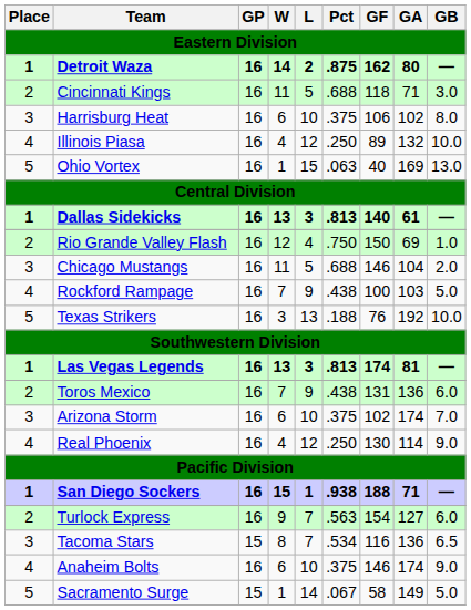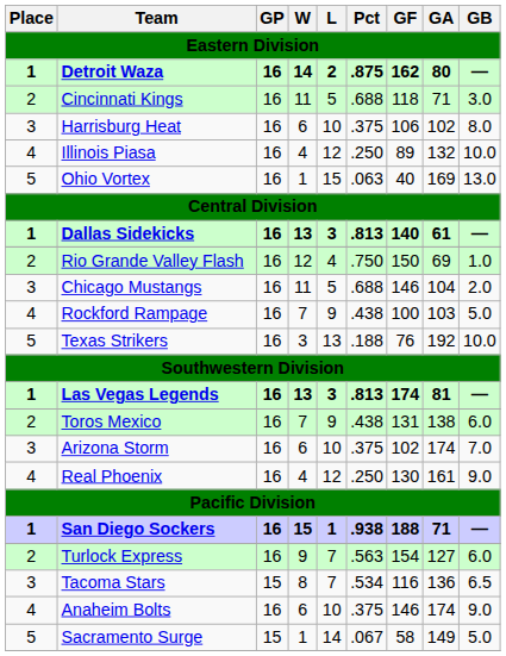 <table class="wikitable" style="text-align: center;">
 <tr>
 <th>Place</th>
 <th width="180">Team</th>
 <th width="20">GP</th>
 <th width="20">W</th>
 <th width="20">L</th>
 <th width="20">Pct</th>
 <th width="20">GF</th>
 <th width="20">GA</th>
 <th width="25">GB</th>
 </tr>
 <tr>
 <th style=background-color:Green colspan=9><span>Eastern Division</span></th>
 </tr>
 <tr bgcolor=#CCFFCC>
 <td><strong>1</strong></td>
 <td align=left><strong><a href='#'>Detroit Waza</a></strong></td>
 <td><strong>16</strong></td>
 <td><strong>14</strong></td>
 <td><strong>2</strong></td>
 <td><strong>.875</strong></td>
 <td><strong>162</strong></td>
 <td><strong>80</strong></td>
 <td><strong>—</strong></td>
 </tr>
 <tr bgcolor=#CCFFCC>
 <td>2</td>
 <td align=left><a href='#'>Cincinnati Kings</a></td>
 <td>16</td>
 <td>11</td>
 <td>5</td>
 <td>.688</td>
 <td>118</td>
 <td>71</td>
 <td>3.0</td>
 </tr>
 <tr>
 <td>3</td>
 <td align=left><a href='#'>Harrisburg Heat</a></td>
 <td>16</td>
 <td>6</td>
 <td>10</td>
 <td>.375</td>
 <td>106</td>
 <td>102</td>
 <td>8.0</td>
 </tr>
 <tr>
 <td>4</td>
 <td align=left><a href='#'>Illinois Piasa</a></td>
 <td>16</td>
 <td>4</td>
 <td>12</td>
 <td>.250</td>
 <td>89</td>
 <td>132</td>
 <td>10.0</td>
 </tr>
 <tr>
 <td>5</td>
 <td align=left><a href='#'>Ohio Vortex</a></td>
 <td>16</td>
 <td>1</td>
 <td>15</td>
 <td>.063</td>
 <td>40</td>
 <td>169</td>
 <td>13.0</td>
 </tr>
 <tr>
 <th style=background-color:Green colspan=9><span>Central Division</span></th>
 </tr>
 <tr bgcolor=#CCFFCC>
 <td><strong>1</strong></td>
 <td align=left><strong><a href='#'>Dallas Sidekicks</a></strong></td>
 <td><strong>16</strong></td>
 <td><strong>13</strong></td>
 <td><strong>3</strong></td>
 <td><strong>.813</strong></td>
 <td><strong>140</strong></td>
 <td><strong>61</strong></td>
 <td><strong>—</strong></td>
 </tr>
 <tr>
 </tr>
 <tr bgcolor=#CCFFCC>
 <td>2</td>
 <td align=left><a href='#'>Rio Grande Valley Flash</a></td>
 <td>16</td>
 <td>12</td>
 <td>4</td>
 <td>.750</td>
 <td>150</td>
 <td>69</td>
 <td>1.0</td>
 </tr>
 <tr>
 <td>3</td>
 <td align=left><a href='#'>Chicago Mustangs</a></td>
 <td>16</td>
 <td>11</td>
 <td>5</td>
 <td>.688</td>
 <td>146</td>
 <td>104</td>
 <td>2.0</td>
 </tr>
 <tr>
 <td>4</td>
 <td align=left><a href='#'>Rockford Rampage</a></td>
 <td>16</td>
 <td>7</td>
 <td>9</td>
 <td>.438</td>
 <td>100</td>
 <td>103</td>
 <td>5.0</td>
 </tr>
 <tr>
 <td>5</td>
 <td align=left><a href='#'>Texas Strikers</a></td>
 <td>16</td>
 <td>3</td>
 <td>13</td>
 <td>.188</td>
 <td>76</td>
 <td>192</td>
 <td>10.0</td>
 </tr>
 <tr>
 <th style=background-color:Green colspan=9><span>Southwestern Division</span></th>
 </tr>
 <tr bgcolor=#CCFFCC>
 <td><strong>1</strong></td>
 <td align=left><strong><a href='#'>Las Vegas Legends</a></strong></td>
 <td><strong>16</strong></td>
 <td><strong>13</strong></td>
 <td><strong>3</strong></td>
 <td><strong>.813</strong></td>
 <td><strong>174</strong></td>
 <td><strong>81</strong></td>
 <td><strong>—</strong></td>
 </tr>
 <tr>
 </tr>
 <tr bgcolor=#CCFFCC>
 <td>2</td>
 <td align=left><a href='#'>Toros Mexico</a></td>
 <td>16</td>
 <td>7</td>
 <td>9</td>
 <td>.438</td>
 <td>131</td>
-<td>136</td>
+<td>138</td>
 <td>6.0</td>
 </tr>
 <tr>
 <td>3</td>
 <td align=left><a href='#'>Arizona Storm</a></td>
 <td>16</td>
 <td>6</td>
 <td>10</td>
 <td>.375</td>
 <td>102</td>
 <td>174</td>
 <td>7.0</td>
 </tr>
 <tr>
 <td>4</td>
 <td align=left><a href='#'>Real Phoenix</a></td>
 <td>16</td>
 <td>4</td>
 <td>12</td>
 <td>.250</td>
 <td>130</td>
-<td>114</td>
+<td>161</td>
 <td>9.0</td>
 </tr>
 <tr>
 <th style=background-color:Green colspan=9><span>Pacific Division</span></th>
 </tr>
 <tr bgcolor=#CCCCFF>
 <td><strong>1</strong></td>
 <td align=left><strong><a href='#'>San Diego Sockers</a></strong></td>
 <td><strong>16</strong></td>
 <td><strong>15</strong></td>
 <td><strong>1</strong></td>
 <td><strong>.938</strong></td>
 <td><strong>188</strong></td>
 <td><strong>71</strong></td>
 <td><strong>—</strong></td>
 </tr>
 <tr>
 </tr>
 <tr bgcolor=#CCFFCC>
 <td>2</td>
 <td align=left><a href='#'>Turlock Express</a></td>
 <td>16</td>
 <td>9</td>
 <td>7</td>
 <td>.563</td>
 <td>154</td>
 <td>127</td>
 <td>6.0</td>
 </tr>
 <tr>
 <td>3</td>
 <td align=left><a href='#'>Tacoma Stars</a></td>
 <td>15</td>
 <td>8</td>
 <td>7</td>
 <td>.534</td>
 <td>116</td>
 <td>136</td>
 <td>6.5</td>
 </tr>
 <tr>
 <td>4</td>
 <td align=left><a href='#'>Anaheim Bolts</a></td>
 <td>16</td>
 <td>6</td>
 <td>10</td>
 <td>.375</td>
 <td>146</td>
 <td>174</td>
 <td>9.0</td>
 </tr>
 <tr>
 <td>5</td>
 <td align=left><a href='#'>Sacramento Surge</a></td>
 <td>15</td>
 <td>1</td>
 <td>14</td>
 <td>.067</td>
 <td>58</td>
 <td>149</td>
 <td>5.0</td>
 </tr>
 <tr>
 </tr>
 </table>
